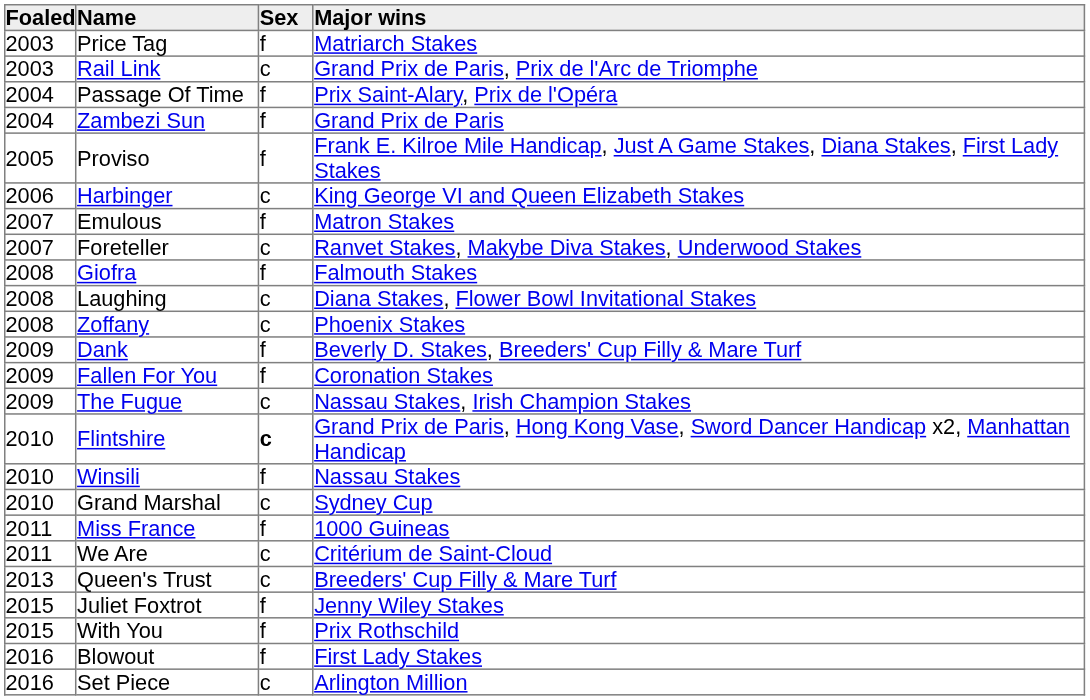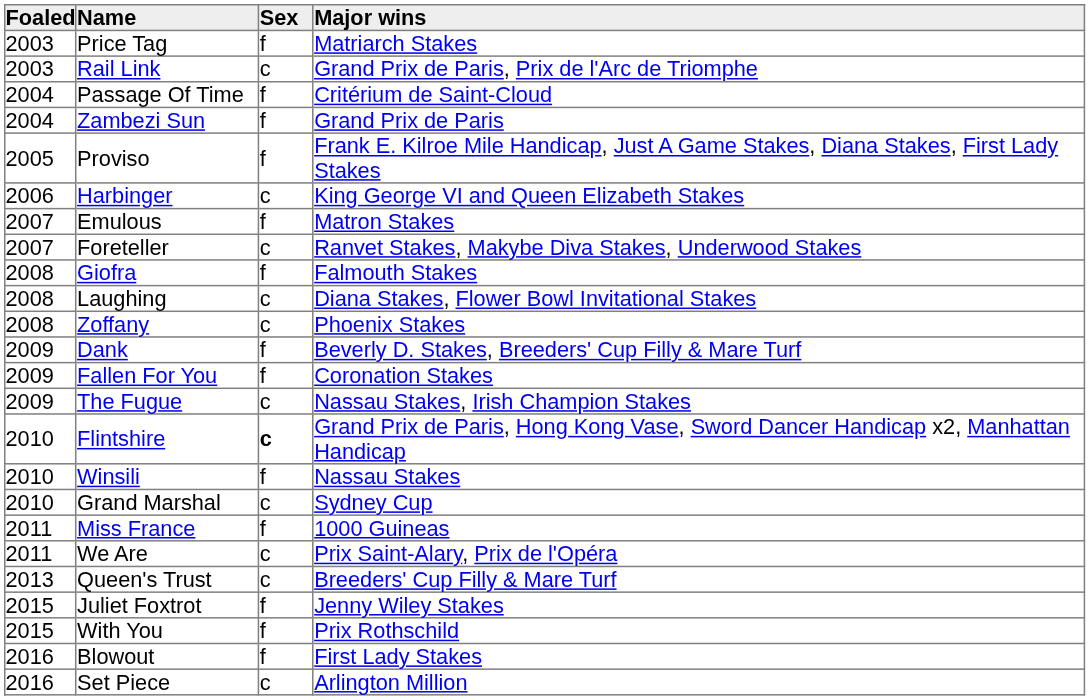 <table border="1" cellpadding="0" style="border-collapse: collapse; font-size:90%">
 <tr style="background:#eee;">
 <td style="width:35px;"><strong>Foaled</strong></td>
 <td style="width:120px;"><strong>Name</strong></td>
 <td style="width:35px;"><strong>Sex</strong></td>
 <td style="width:510px;"><strong>Major wins</strong></td>
 </tr>
 <tr>
 <td>2003</td>
 <td>Price Tag</td>
 <td>f</td>
 <td><a href='#'>Matriarch Stakes</a></td>
 </tr>
 <tr>
 <td>2003</td>
 <td><a href='#'>Rail Link</a></td>
 <td>c</td>
 <td><a href='#'>Grand Prix de Paris</a>, <a href='#'>Prix de l'Arc de Triomphe</a></td>
 </tr>
 <tr>
 <td>2004</td>
 <td>Passage Of Time</td>
 <td>f</td>
-<td><a href='#'>Prix Saint-Alary</a>, <a href='#'>Prix de l'Opéra</a></td>
+<td><a href='#'>Critérium de Saint-Cloud</a></td>
 </tr>
 <tr>
 <td>2004</td>
 <td><a href='#'>Zambezi Sun</a></td>
 <td>f</td>
 <td><a href='#'>Grand Prix de Paris</a></td>
 </tr>
 <tr>
 <td>2005</td>
 <td>Proviso</td>
 <td>f</td>
 <td><a href='#'>Frank E. Kilroe Mile Handicap</a>, <a href='#'>Just A Game Stakes</a>, <a href='#'>Diana Stakes</a>, <a href='#'>First Lady Stakes</a></td>
 </tr>
 <tr>
 <td>2006</td>
 <td><a href='#'>Harbinger</a></td>
 <td>c</td>
 <td><a href='#'>King George VI and Queen Elizabeth Stakes</a></td>
 </tr>
 <tr>
 <td>2007</td>
 <td>Emulous</td>
 <td>f</td>
 <td><a href='#'>Matron Stakes</a></td>
 </tr>
 <tr>
 <td>2007</td>
 <td>Foreteller</td>
 <td>c</td>
 <td><a href='#'>Ranvet Stakes</a>, <a href='#'>Makybe Diva Stakes</a>, <a href='#'>Underwood Stakes</a></td>
 </tr>
 <tr>
 <td>2008</td>
 <td><a href='#'>Giofra</a></td>
 <td>f</td>
 <td><a href='#'>Falmouth Stakes</a></td>
 </tr>
 <tr>
 <td>2008</td>
 <td>Laughing</td>
 <td>c</td>
 <td><a href='#'>Diana Stakes</a>, <a href='#'>Flower Bowl Invitational Stakes</a></td>
 </tr>
 <tr>
 <td>2008</td>
 <td><a href='#'>Zoffany</a></td>
 <td>c</td>
 <td><a href='#'>Phoenix Stakes</a></td>
 </tr>
 <tr>
 <td>2009</td>
 <td><a href='#'>Dank</a></td>
 <td>f</td>
 <td><a href='#'>Beverly D. Stakes</a>, <a href='#'>Breeders' Cup Filly & Mare Turf</a></td>
 </tr>
 <tr>
 <td>2009</td>
 <td><a href='#'>Fallen For You</a></td>
 <td>f</td>
 <td><a href='#'>Coronation Stakes</a></td>
 </tr>
 <tr>
 <td>2009</td>
 <td><a href='#'>The Fugue</a></td>
 <td>c</td>
 <td><a href='#'>Nassau Stakes</a>, <a href='#'>Irish Champion Stakes</a></td>
 </tr>
 <tr>
 <td>2010</td>
 <td><a href='#'>Flintshire</a></td>
 <td><strong>c</strong></td>
 <td><a href='#'>Grand Prix de Paris</a>, <a href='#'>Hong Kong Vase</a>, <a href='#'>Sword Dancer Handicap</a> x2, <a href='#'>Manhattan Handicap</a></td>
 </tr>
 <tr>
 <td>2010</td>
 <td><a href='#'>Winsili</a></td>
 <td>f</td>
 <td><a href='#'>Nassau Stakes</a></td>
 </tr>
 <tr>
 <td>2010</td>
 <td>Grand Marshal</td>
 <td>c</td>
 <td><a href='#'>Sydney Cup</a></td>
 </tr>
 <tr>
 <td>2011</td>
 <td><a href='#'>Miss France</a></td>
 <td>f</td>
 <td><a href='#'>1000 Guineas</a></td>
 </tr>
 <tr>
 <td>2011</td>
 <td>We Are</td>
 <td>c</td>
-<td><a href='#'>Critérium de Saint-Cloud</a></td>
+<td><a href='#'>Prix Saint-Alary</a>, <a href='#'>Prix de l'Opéra</a></td>
 </tr>
 <tr>
 <td>2013</td>
 <td>Queen's Trust</td>
 <td>c</td>
 <td><a href='#'>Breeders' Cup Filly & Mare Turf</a></td>
 </tr>
 <tr>
 <td>2015</td>
 <td>Juliet Foxtrot</td>
 <td>f</td>
 <td><a href='#'>Jenny Wiley Stakes</a></td>
 </tr>
 <tr>
 <td>2015</td>
 <td>With You</td>
 <td>f</td>
 <td><a href='#'>Prix Rothschild</a></td>
 </tr>
 <tr>
 <td>2016</td>
 <td>Blowout</td>
 <td>f</td>
 <td><a href='#'>First Lady Stakes</a></td>
 </tr>
 <tr>
 <td>2016</td>
 <td>Set Piece</td>
 <td>c</td>
 <td><a href='#'>Arlington Million</a></td>
 </tr>
 </table>
